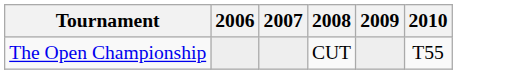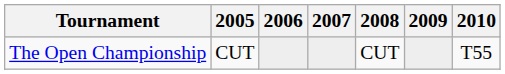 <table class="wikitable" style="font-size:95%;text-align:center;">
 <tr>
 <th>Tournament</th>
+<th>2005</th>
 <th>2006</th>
 <th>2007</th>
 <th>2008</th>
 <th>2009</th>
 <th>2010</th>
 </tr>
 <tr>
 <td align=left><a href='#'>The Open Championship</a></td>
+<td>CUT</td>
 <td style="background:#eeeeee;"></td>
 <td style="background:#eeeeee;"></td>
 <td>CUT</td>
 <td style="background:#eeeeee;"></td>
 <td>T55</td>
 </tr>
 </table>
